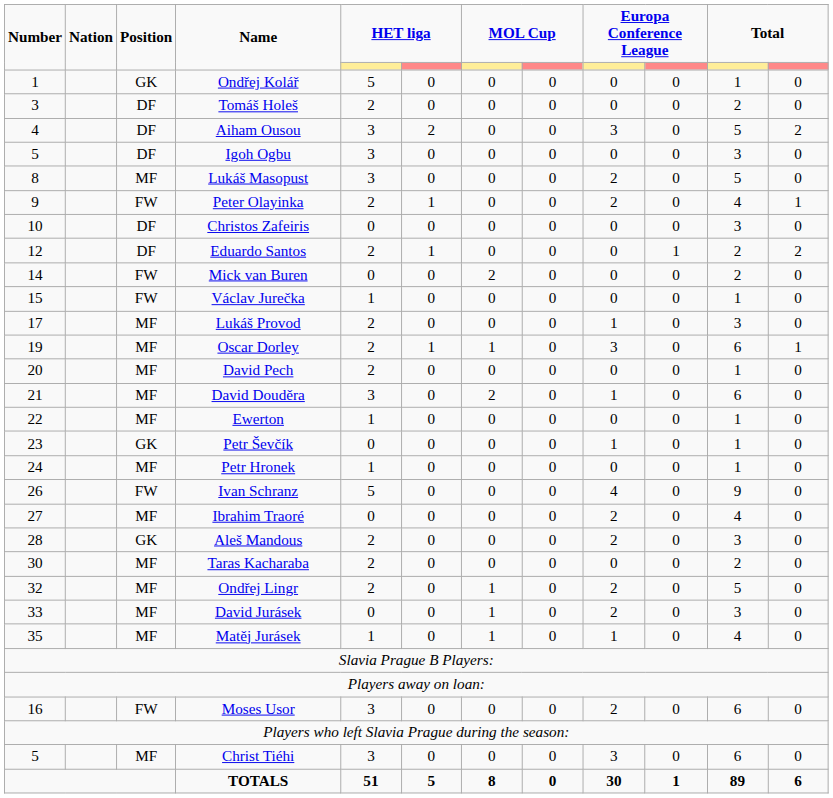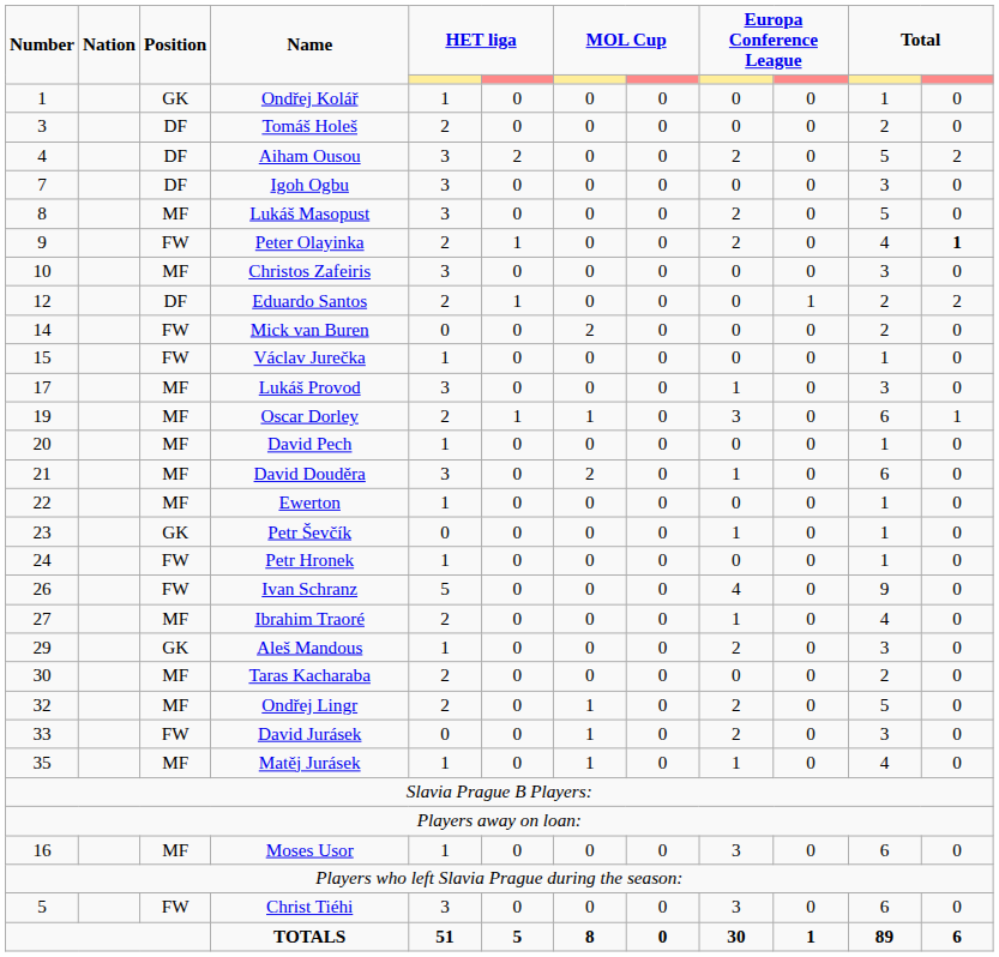 <table class="wikitable" style="text-align:center;">
 <tr>
 <td rowspan="2"  style="width:5%; text-align:center;"><strong>Number</strong></td>
 <td rowspan="2"  style="width:5%; text-align:center;"><strong>Nation</strong></td>
 <td rowspan="2"  style="width:5%; text-align:center;"><strong>Position</strong></td>
 <td rowspan="2"  style="width:20%; text-align:center;"><strong>Name</strong></td>
 <td colspan="2" style="text-align:center;"><strong><a href='#'>HET liga</a></strong></td>
 <td colspan="2" style="text-align:center;"><strong><a href='#'>MOL Cup</a></strong></td>
 <td colspan="2" style="text-align:center;"><strong><a href='#'>Europa Conference League</a></strong></td>
 <td colspan="2" style="text-align:center;"><strong>Total</strong></td>
 </tr>
 <tr>
 <th style="width:60px; background:#fe9;"></th>
 <th style="width:60px; background:#ff8888;"></th>
 <th style="width:60px; background:#fe9;"></th>
 <th style="width:60px; background:#ff8888;"></th>
 <th style="width:60px; background:#fe9;"></th>
 <th style="width:60px; background:#ff8888;"></th>
 <th style="width:60px; background:#fe9;"></th>
 <th style="width:60px; background:#ff8888;"></th>
 </tr>
 <tr>
 <td>1</td>
 <td></td>
 <td>GK</td>
 <td><a href='#'>Ondřej Kolář</a></td>
-<td>5</td>
+<td>1</td>
 <td>0</td>
 <td>0</td>
 <td>0</td>
 <td>0</td>
 <td>0</td>
 <td>1</td>
 <td>0</td>
 </tr>
 <tr>
 <td>3</td>
 <td></td>
 <td>DF</td>
 <td><a href='#'>Tomáš Holeš</a></td>
 <td>2</td>
 <td>0</td>
 <td>0</td>
 <td>0</td>
 <td>0</td>
 <td>0</td>
 <td>2</td>
 <td>0</td>
 </tr>
 <tr>
 <td>4</td>
 <td></td>
 <td>DF</td>
 <td><a href='#'>Aiham Ousou</a></td>
 <td>3</td>
 <td>2</td>
 <td>0</td>
 <td>0</td>
-<td>3</td>
+<td>2</td>
 <td>0</td>
 <td>5</td>
 <td>2</td>
 </tr>
 <tr>
-<td>5</td>
+<td>7</td>
 <td></td>
 <td>DF</td>
 <td><a href='#'>Igoh Ogbu</a></td>
 <td>3</td>
 <td>0</td>
 <td>0</td>
 <td>0</td>
 <td>0</td>
 <td>0</td>
 <td>3</td>
 <td>0</td>
 </tr>
 <tr>
 <td>8</td>
 <td></td>
 <td>MF</td>
 <td><a href='#'>Lukáš Masopust</a></td>
 <td>3</td>
 <td>0</td>
 <td>0</td>
 <td>0</td>
 <td>2</td>
 <td>0</td>
 <td>5</td>
 <td>0</td>
 </tr>
 <tr>
 <td>9</td>
 <td></td>
 <td>FW</td>
 <td><a href='#'>Peter Olayinka</a></td>
 <td>2</td>
 <td>1</td>
 <td>0</td>
 <td>0</td>
 <td>2</td>
 <td>0</td>
 <td>4</td>
-<td>1</td>
+<td><strong>1</strong></td>
 </tr>
 <tr>
 <td>10</td>
 <td></td>
-<td>DF</td>
+<td>MF</td>
 <td><a href='#'>Christos Zafeiris</a></td>
-<td>0</td>
+<td>3</td>
 <td>0</td>
 <td>0</td>
 <td>0</td>
 <td>0</td>
 <td>0</td>
 <td>3</td>
 <td>0</td>
 </tr>
 <tr>
 <td>12</td>
 <td></td>
 <td>DF</td>
 <td><a href='#'>Eduardo Santos</a></td>
 <td>2</td>
 <td>1</td>
 <td>0</td>
 <td>0</td>
 <td>0</td>
 <td>1</td>
 <td>2</td>
 <td>2</td>
 </tr>
 <tr>
 <td>14</td>
 <td></td>
 <td>FW</td>
 <td><a href='#'>Mick van Buren</a></td>
 <td>0</td>
 <td>0</td>
 <td>2</td>
 <td>0</td>
 <td>0</td>
 <td>0</td>
 <td>2</td>
 <td>0</td>
 </tr>
 <tr>
 <td>15</td>
 <td></td>
 <td>FW</td>
 <td><a href='#'>Václav Jurečka</a></td>
 <td>1</td>
 <td>0</td>
 <td>0</td>
 <td>0</td>
 <td>0</td>
 <td>0</td>
 <td>1</td>
 <td>0</td>
 </tr>
 <tr>
 <td>17</td>
 <td></td>
 <td>MF</td>
 <td><a href='#'>Lukáš Provod</a></td>
-<td>2</td>
+<td>3</td>
 <td>0</td>
 <td>0</td>
 <td>0</td>
 <td>1</td>
 <td>0</td>
 <td>3</td>
 <td>0</td>
 </tr>
 <tr>
 <td>19</td>
 <td></td>
 <td>MF</td>
 <td><a href='#'>Oscar Dorley</a></td>
 <td>2</td>
 <td>1</td>
 <td>1</td>
 <td>0</td>
 <td>3</td>
 <td>0</td>
 <td>6</td>
 <td>1</td>
 </tr>
 <tr>
 <td>20</td>
 <td></td>
 <td>MF</td>
 <td><a href='#'>David Pech</a></td>
-<td>2</td>
+<td>1</td>
 <td>0</td>
 <td>0</td>
 <td>0</td>
 <td>0</td>
 <td>0</td>
 <td>1</td>
 <td>0</td>
 </tr>
 <tr>
 <td>21</td>
 <td></td>
 <td>MF</td>
 <td><a href='#'>David Douděra</a></td>
 <td>3</td>
 <td>0</td>
 <td>2</td>
 <td>0</td>
 <td>1</td>
 <td>0</td>
 <td>6</td>
 <td>0</td>
 </tr>
 <tr>
 <td>22</td>
 <td></td>
 <td>MF</td>
 <td><a href='#'>Ewerton</a></td>
 <td>1</td>
 <td>0</td>
 <td>0</td>
 <td>0</td>
 <td>0</td>
 <td>0</td>
 <td>1</td>
 <td>0</td>
 </tr>
 <tr>
 <td>23</td>
 <td></td>
 <td>GK</td>
 <td><a href='#'>Petr Ševčík</a></td>
 <td>0</td>
 <td>0</td>
 <td>0</td>
 <td>0</td>
 <td>1</td>
 <td>0</td>
 <td>1</td>
 <td>0</td>
 </tr>
 <tr>
 <td>24</td>
 <td></td>
-<td>MF</td>
+<td>FW</td>
 <td><a href='#'>Petr Hronek</a></td>
 <td>1</td>
 <td>0</td>
 <td>0</td>
 <td>0</td>
 <td>0</td>
 <td>0</td>
 <td>1</td>
 <td>0</td>
 </tr>
 <tr>
 <td>26</td>
 <td></td>
 <td>FW</td>
 <td><a href='#'>Ivan Schranz</a></td>
 <td>5</td>
 <td>0</td>
 <td>0</td>
 <td>0</td>
 <td>4</td>
 <td>0</td>
 <td>9</td>
 <td>0</td>
 </tr>
 <tr>
 <td>27</td>
 <td></td>
 <td>MF</td>
 <td><a href='#'>Ibrahim Traoré</a></td>
+<td>2</td>
 <td>0</td>
 <td>0</td>
 <td>0</td>
-<td>0</td>
-<td>2</td>
+<td>1</td>
 <td>0</td>
 <td>4</td>
 <td>0</td>
 </tr>
 <tr>
-<td>28</td>
+<td>29</td>
 <td></td>
 <td>GK</td>
 <td><a href='#'>Aleš Mandous</a></td>
-<td>2</td>
+<td>1</td>
 <td>0</td>
 <td>0</td>
 <td>0</td>
 <td>2</td>
 <td>0</td>
 <td>3</td>
 <td>0</td>
 </tr>
 <tr>
 <td>30</td>
 <td></td>
 <td>MF</td>
 <td><a href='#'>Taras Kacharaba</a></td>
 <td>2</td>
 <td>0</td>
 <td>0</td>
 <td>0</td>
 <td>0</td>
 <td>0</td>
 <td>2</td>
 <td>0</td>
 </tr>
 <tr>
 <td>32</td>
 <td></td>
 <td>MF</td>
 <td><a href='#'>Ondřej Lingr</a></td>
 <td>2</td>
 <td>0</td>
 <td>1</td>
 <td>0</td>
 <td>2</td>
 <td>0</td>
 <td>5</td>
 <td>0</td>
 </tr>
 <tr>
 <td>33</td>
 <td></td>
-<td>MF</td>
+<td>FW</td>
 <td><a href='#'>David Jurásek</a></td>
 <td>0</td>
 <td>0</td>
 <td>1</td>
 <td>0</td>
 <td>2</td>
 <td>0</td>
 <td>3</td>
 <td>0</td>
 </tr>
 <tr>
 <td>35</td>
 <td></td>
 <td>MF</td>
 <td><a href='#'>Matěj Jurásek</a></td>
 <td>1</td>
 <td>0</td>
 <td>1</td>
 <td>0</td>
 <td>1</td>
 <td>0</td>
 <td>4</td>
 <td>0</td>
 </tr>
 <tr>
 <td colspan="14"><em>Slavia Prague B Players:</em></td>
 </tr>
 <tr>
 <td colspan="14"><em>Players away on loan:</em></td>
 </tr>
 <tr>
 <td>16</td>
 <td></td>
-<td>FW</td>
+<td>MF</td>
 <td><a href='#'>Moses Usor</a></td>
-<td>3</td>
+<td>1</td>
 <td>0</td>
 <td>0</td>
 <td>0</td>
-<td>2</td>
+<td>3</td>
 <td>0</td>
 <td>6</td>
 <td>0</td>
 </tr>
 <tr>
 <td colspan="14"><em>Players who left Slavia Prague during the season:</em></td>
 </tr>
 <tr>
 <td>5</td>
 <td></td>
-<td>MF</td>
+<td>FW</td>
 <td><a href='#'>Christ Tiéhi</a></td>
 <td>3</td>
 <td>0</td>
 <td>0</td>
 <td>0</td>
 <td>3</td>
 <td>0</td>
 <td>6</td>
 <td>0</td>
 </tr>
 <tr>
 <td colspan="3"></td>
 <td><strong>TOTALS</strong></td>
 <td><strong>51</strong></td>
 <td><strong>5</strong></td>
 <td><strong>8</strong></td>
 <td><strong>0</strong></td>
 <td><strong>30</strong></td>
 <td><strong>1</strong></td>
 <td><strong>89</strong></td>
 <td><strong>6</strong></td>
 </tr>
 </table>
